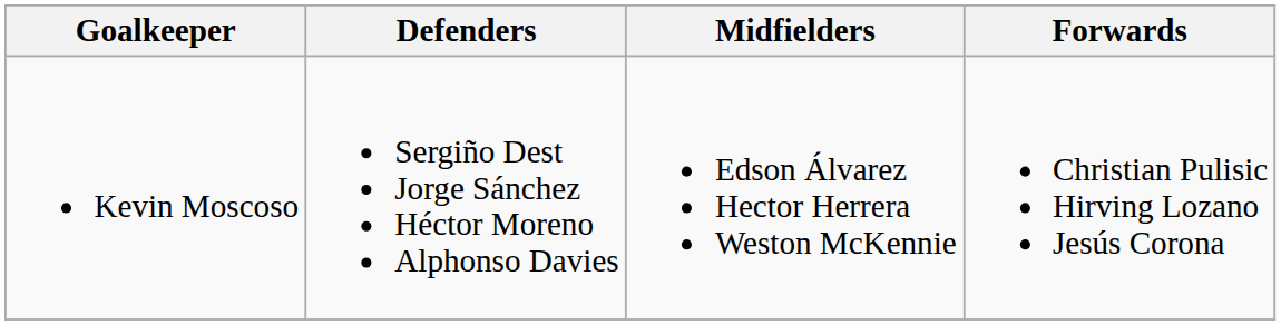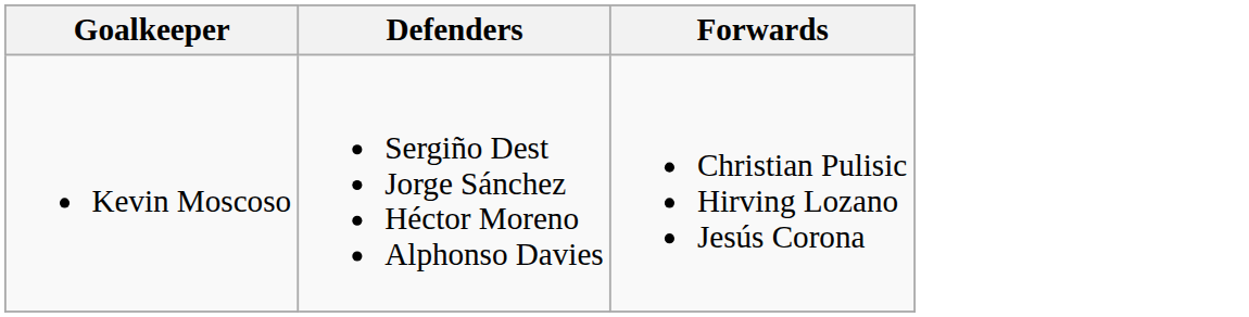 <table class="wikitable">
 <tr>
 <th>Goalkeeper</th>
 <th>Defenders</th>
-<th>Midfielders</th>
 <th>Forwards</th>
 </tr>
 <tr>
 <td><br><ul><li> Kevin Moscoso</li></ul></td>
 <td><br><ul><li>  Sergiño Dest</li><li> Jorge Sánchez</li><li> Héctor Moreno</li><li> Alphonso Davies</li></ul></td>
-<td><br><ul><li> Edson Álvarez</li><li> Hector Herrera</li><li> Weston McKennie</li></ul></td>
 <td><br><ul><li> Christian Pulisic</li><li> Hirving Lozano</li><li> Jesús Corona</li></ul></td>
 </tr>
 </table>
